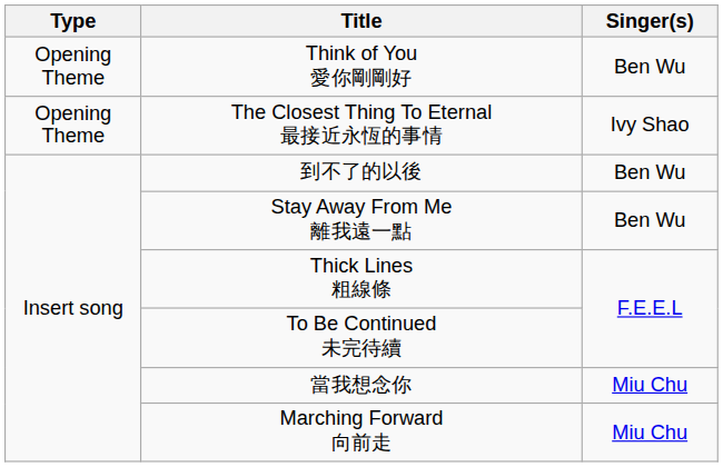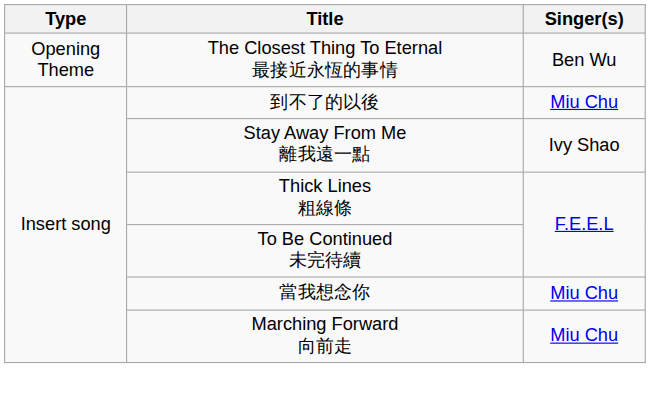 <table class="wikitable"  style="text-align:center">
 <tr>
 <th style="width:100px;">Type</th>
 <th style="width:340px;">Title</th>
 <th style="width:100px;">Singer(s)</th>
 </tr>
 <tr>
 <td>Opening Theme</td>
-<td>Think of You<br>愛你剛剛好</td>
+<td>The Closest Thing To Eternal<br>最接近永恆的事情</td>
 <td>Ben Wu</td>
-</tr>
-<tr>
-<td>Opening Theme</td>
-<td>The Closest Thing To Eternal<br>最接近永恆的事情</td>
-<td>Ivy Shao</td>
 </tr>
 <tr>
 <td rowspan=6>Insert song</td>
 <td>到不了的以後</td>
-<td>Ben Wu</td>
+<td><a href='#'>Miu Chu</a></td>
 </tr>
 <tr>
 <td>Stay Away From Me<br>離我遠一點</td>
-<td>Ben Wu</td>
+<td>Ivy Shao</td>
 </tr>
 <tr>
 <td>Thick Lines<br>粗線條</td>
 <td rowspan=2><a href='#'>F.E.E.L</a></td>
 </tr>
 <tr>
 <td>To Be Continued<br>未完待續</td>
 </tr>
 <tr>
 <td>當我想念你</td>
 <td><a href='#'>Miu Chu</a></td>
 </tr>
 <tr>
 <td>Marching Forward<br>向前走</td>
 <td><a href='#'>Miu Chu</a></td>
 </tr>
 </table>
